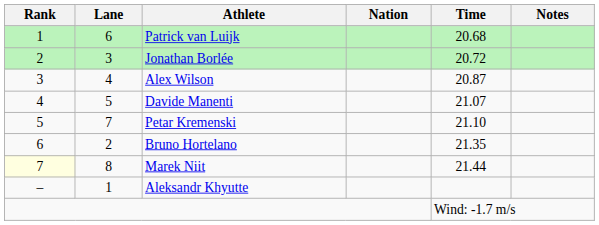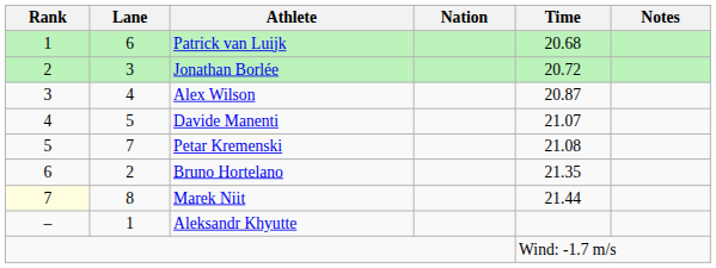 <table class="wikitable sortable" style="text-align:center;width: 55%;">
 <tr>
 <th scope="col">Rank</th>
 <th scope="col">Lane</th>
 <th scope="col">Athlete</th>
 <th scope="col">Nation</th>
 <th scope="col">Time</th>
 <th scope="col">Notes</th>
 </tr>
 <tr bgcolor=bbf3bb>
 <td>1</td>
 <td>6</td>
 <td align=left><a href='#'>Patrick van Luijk</a></td>
 <td align=left></td>
 <td>20.68</td>
 <td></td>
 </tr>
 <tr bgcolor=bbf3bb>
 <td>2</td>
 <td>3</td>
 <td align=left><a href='#'>Jonathan Borlée</a></td>
 <td align=left></td>
 <td>20.72</td>
 <td></td>
 </tr>
 <tr>
 <td>3</td>
 <td>4</td>
 <td align=left><a href='#'>Alex Wilson</a></td>
 <td align=left></td>
 <td>20.87</td>
 <td></td>
 </tr>
 <tr>
 <td>4</td>
 <td>5</td>
 <td align=left><a href='#'>Davide Manenti</a></td>
 <td align=left></td>
 <td>21.07</td>
 <td></td>
 </tr>
 <tr>
 <td>5</td>
 <td>7</td>
 <td align=left><a href='#'>Petar Kremenski</a></td>
 <td align=left></td>
-<td>21.10</td>
+<td>21.08</td>
 <td></td>
 </tr>
 <tr>
 <td>6</td>
 <td>2</td>
 <td align=left><a href='#'>Bruno Hortelano</a></td>
 <td align=left></td>
 <td>21.35</td>
 <td></td>
 </tr>
 <tr>
 <td style="background: lightyellow;">7</td>
 <td>8</td>
 <td align=left><a href='#'>Marek Niit</a></td>
 <td align=left></td>
 <td>21.44</td>
 <td></td>
 </tr>
 <tr>
 <td>–</td>
 <td>1</td>
 <td align=left><a href='#'>Aleksandr Khyutte</a></td>
 <td align=left></td>
 <td></td>
 <td></td>
 </tr>
 <tr class="sortbottom">
 <td colspan="4"></td>
 <td colspan="2" style="text-align:left;">Wind: -1.7 m/s</td>
 </tr>
 </table>
